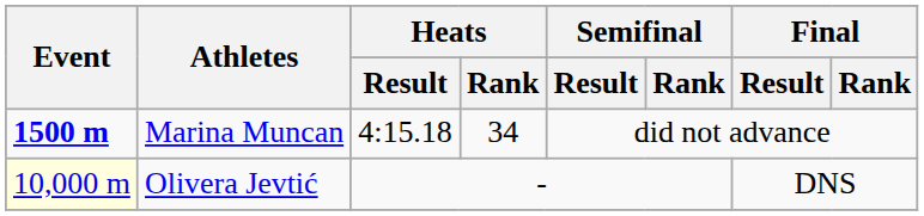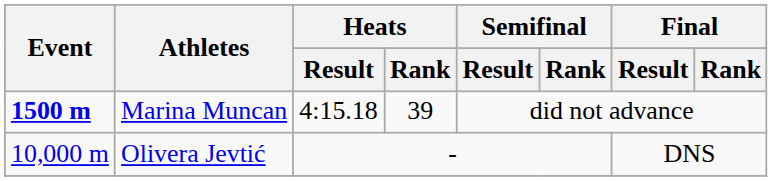 <table class="wikitable" border="1" style="font-size:90%">
 <tr>
 <th rowspan="2">Event</th>
 <th rowspan="2">Athletes</th>
 <th colspan="2">Heats</th>
 <th colspan="2">Semifinal</th>
 <th colspan="2">Final</th>
 </tr>
 <tr>
 <th>Result</th>
 <th>Rank</th>
 <th>Result</th>
 <th>Rank</th>
 <th>Result</th>
 <th>Rank</th>
 </tr>
 <tr>
 <td><strong><a href='#'>1500 m</a></strong></td>
 <td><a href='#'>Marina Muncan</a></td>
 <td align=center>4:15.18</td>
-<td align=center>34</td>
+<td align=center>39</td>
 <td align=center colspan=4>did not advance</td>
 </tr>
 <tr>
-<td style="background: lightyellow;"><a href='#'>10,000 m</a></td>
+<td><a href='#'>10,000 m</a></td>
 <td><a href='#'>Olivera Jevtić</a></td>
 <td align=center colspan=4>-</td>
 <td align=center colspan=2>DNS</td>
 </tr>
 </table>
